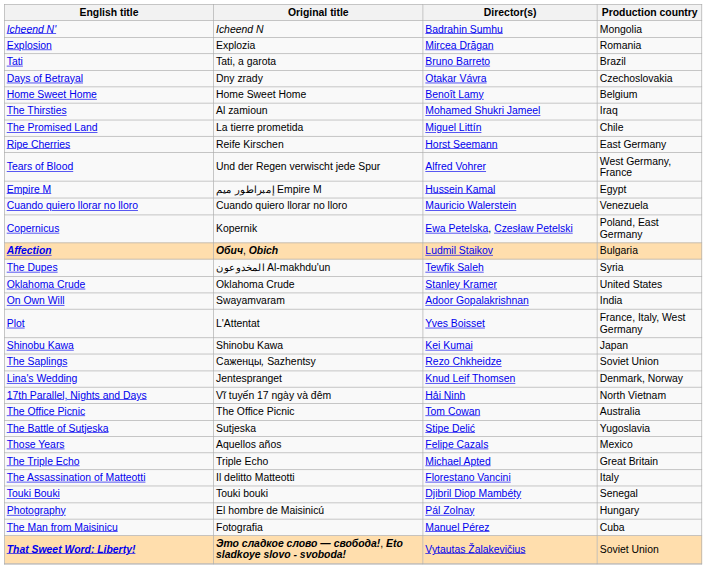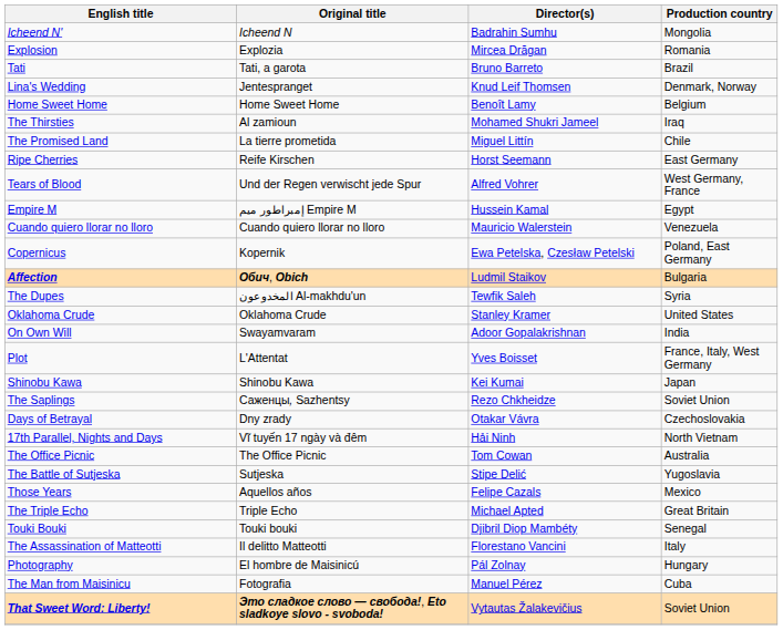 <table class="sortable wikitable" width="85%" cellpadding="5">
 <tr>
 <th width="30%">English title</th>
 <th width="30%">Original title</th>
 <th width="25%">Director(s)</th>
 <th width="15%">Production country</th>
 </tr>
 <tr>
 <td><em><a href='#'>Icheend N'</a></em></td>
 <td><em>Icheend N<strong></td>
 <td><a href='#'>Badrahin Sumhu</a></td>
 <td>Mongolia</td>
 </tr>
 <tr>
 <td></em><a href='#'>Explosion</a><em></td>
 <td></em>Explozia<em></td>
 <td><a href='#'>Mircea Drăgan</a></td>
 <td>Romania</td>
 </tr>
 <tr>
 <td></em><a href='#'>Tati</a><em></td>
 <td></em>Tati, a garota<em></td>
 <td><a href='#'>Bruno Barreto</a></td>
 <td>Brazil</td>
 </tr>
 <tr>
-<td></em><a href='#'>Days of Betrayal</a><em></td>
-<td></em>Dny zrady<em></td>
-<td><a href='#'>Otakar Vávra</a></td>
-<td>Czechoslovakia</td>
+<td></em><a href='#'>Lina's Wedding</a><em></td>
+<td></em>Jentespranget<em></td>
+<td><a href='#'>Knud Leif Thomsen</a></td>
+<td>Denmark, Norway</td>
 </tr>
 <tr>
 <td></em><a href='#'>Home Sweet Home</a><em></td>
 <td></em>Home Sweet Home<em></td>
 <td><a href='#'>Benoît Lamy</a></td>
 <td>Belgium</td>
 </tr>
 <tr>
 <td></em><a href='#'>The Thirsties</a><em></td>
 <td></em>Al zamioun<em></td>
 <td><a href='#'>Mohamed Shukri Jameel</a></td>
 <td>Iraq</td>
 </tr>
 <tr>
 <td></em><a href='#'>The Promised Land</a><em></td>
 <td></em>La tierre prometida<em></td>
 <td><a href='#'>Miguel Littín</a></td>
 <td>Chile</td>
 </tr>
 <tr>
 <td></em><a href='#'>Ripe Cherries</a><em></td>
 <td></em>Reife Kirschen<em></td>
 <td><a href='#'>Horst Seemann</a></td>
 <td>East Germany</td>
 </tr>
 <tr>
 <td></em><a href='#'>Tears of Blood</a><em></td>
 <td></em>Und der Regen verwischt jede Spur<em></td>
 <td><a href='#'>Alfred Vohrer</a></td>
 <td>West Germany, France</td>
 </tr>
 <tr>
 <td></em><a href='#'>Empire M</a><em></td>
 <td>إمبراطور ميم </em>Empire M<em></td>
 <td><a href='#'>Hussein Kamal</a></td>
 <td>Egypt</td>
 </tr>
 <tr>
 <td></em><a href='#'>Cuando quiero llorar no lloro</a><em></td>
 <td></em>Cuando quiero llorar no lloro<em></td>
 <td><a href='#'>Mauricio Walerstein</a></td>
 <td>Venezuela</td>
 </tr>
 <tr>
 <td></em><a href='#'>Copernicus</a><em></td>
 <td></em>Kopernik<em></td>
 <td><a href='#'>Ewa Petelska</a>, <a href='#'>Czesław Petelski</a></td>
 <td>Poland, East Germany</td>
 </tr>
 <tr style="background:#FFDEAD;">
 <td><strong><em><a href='#'>Affection</a></em></strong></td>
 <td><strong><em>Обич</em></strong>, <strong><em>Obich</em></strong></td>
 <td><a href='#'>Ludmil Staikov</a></td>
 <td>Bulgaria</td>
 </tr>
 <tr>
 <td></em><a href='#'>The Dupes</a><em></td>
 <td>المخدوعون </em>Al-makhdu'un<em></td>
 <td><a href='#'>Tewfik Saleh</a></td>
 <td>Syria</td>
 </tr>
 <tr>
 <td></em><a href='#'>Oklahoma Crude</a><em></td>
 <td></em>Oklahoma Crude<em></td>
 <td><a href='#'>Stanley Kramer</a></td>
 <td>United States</td>
 </tr>
 <tr>
 <td></em><a href='#'>On Own Will</a><em></td>
 <td></em>Swayamvaram<em></td>
 <td><a href='#'>Adoor Gopalakrishnan</a></td>
 <td>India</td>
 </tr>
 <tr>
 <td></em><a href='#'>Plot</a><em></td>
 <td></em>L'Attentat<em></td>
 <td><a href='#'>Yves Boisset</a></td>
 <td>France, Italy, West Germany</td>
 </tr>
 <tr>
 <td></em><a href='#'>Shinobu Kawa</a><em></td>
 <td></em>Shinobu Kawa<em></td>
 <td><a href='#'>Kei Kumai</a></td>
 <td>Japan</td>
 </tr>
 <tr>
 <td></em><a href='#'>The Saplings</a><em></td>
 <td></em>Саженцы<em>, </em>Sazhentsy<em></td>
 <td><a href='#'>Rezo Chkheidze</a></td>
 <td>Soviet Union</td>
 </tr>
 <tr>
-<td></em><a href='#'>Lina's Wedding</a><em></td>
-<td></em>Jentespranget<em></td>
-<td><a href='#'>Knud Leif Thomsen</a></td>
-<td>Denmark, Norway</td>
+<td></em><a href='#'>Days of Betrayal</a><em></td>
+<td></em>Dny zrady<em></td>
+<td><a href='#'>Otakar Vávra</a></td>
+<td>Czechoslovakia</td>
 </tr>
 <tr>
 <td></em><a href='#'>17th Parallel, Nights and Days</a><em></td>
 <td></em>Vĩ tuyến 17 ngày và đêm<em></td>
 <td><a href='#'>Hải Ninh</a></td>
 <td>North Vietnam</td>
 </tr>
 <tr>
 <td></em><a href='#'>The Office Picnic</a><em></td>
 <td></em>The Office Picnic<em></td>
 <td><a href='#'>Tom Cowan</a></td>
 <td>Australia</td>
 </tr>
 <tr>
 <td></em><a href='#'>The Battle of Sutjeska</a><em></td>
 <td></em>Sutjeska<em></td>
 <td><a href='#'>Stipe Delić</a></td>
 <td>Yugoslavia</td>
 </tr>
 <tr>
 <td></em><a href='#'>Those Years</a><em></td>
 <td></em>Aquellos años<em></td>
 <td><a href='#'>Felipe Cazals</a></td>
 <td>Mexico</td>
 </tr>
 <tr>
 <td></em><a href='#'>The Triple Echo</a><em></td>
 <td></em>Triple Echo<em></td>
 <td><a href='#'>Michael Apted</a></td>
 <td>Great Britain</td>
 </tr>
 <tr>
+<td></em><a href='#'>Touki Bouki</a><em></td>
+<td></em>Touki bouki<em></td>
+<td><a href='#'>Djibril Diop Mambéty</a></td>
+<td>Senegal</td>
+</tr>
+<tr>
 <td></em><a href='#'>The Assassination of Matteotti</a><em></td>
 <td></em>Il delitto Matteotti<em></td>
 <td><a href='#'>Florestano Vancini</a></td>
 <td>Italy</td>
-</tr>
-<tr>
-<td></em><a href='#'>Touki Bouki</a><em></td>
-<td></em>Touki bouki<em></td>
-<td><a href='#'>Djibril Diop Mambéty</a></td>
-<td>Senegal</td>
 </tr>
 <tr>
 <td></em><a href='#'>Photography</a><em></td>
 <td></em>El hombre de Maisinicú<em></td>
 <td><a href='#'>Pál Zolnay</a></td>
 <td>Hungary</td>
 </tr>
 <tr>
 <td></em><a href='#'>The Man from Maisinicu</a><em></td>
 <td></em>Fotografia<em></td>
 <td><a href='#'>Manuel Pérez</a></td>
 <td>Cuba</td>
 </tr>
 <tr style="background:#FFDEAD;">
 <td><strong><em><a href='#'>That Sweet Word: Liberty!</a></em></strong></td>
 <td><strong><em>Это сладкое слово — свобода!</em></strong>, <strong><em>Eto sladkoye slovo - svoboda!</em></strong></td>
 <td><a href='#'>Vytautas Žalakevičius</a></td>
 <td>Soviet Union</td>
 </tr>
 <tr>
 </tr>
 </table>
